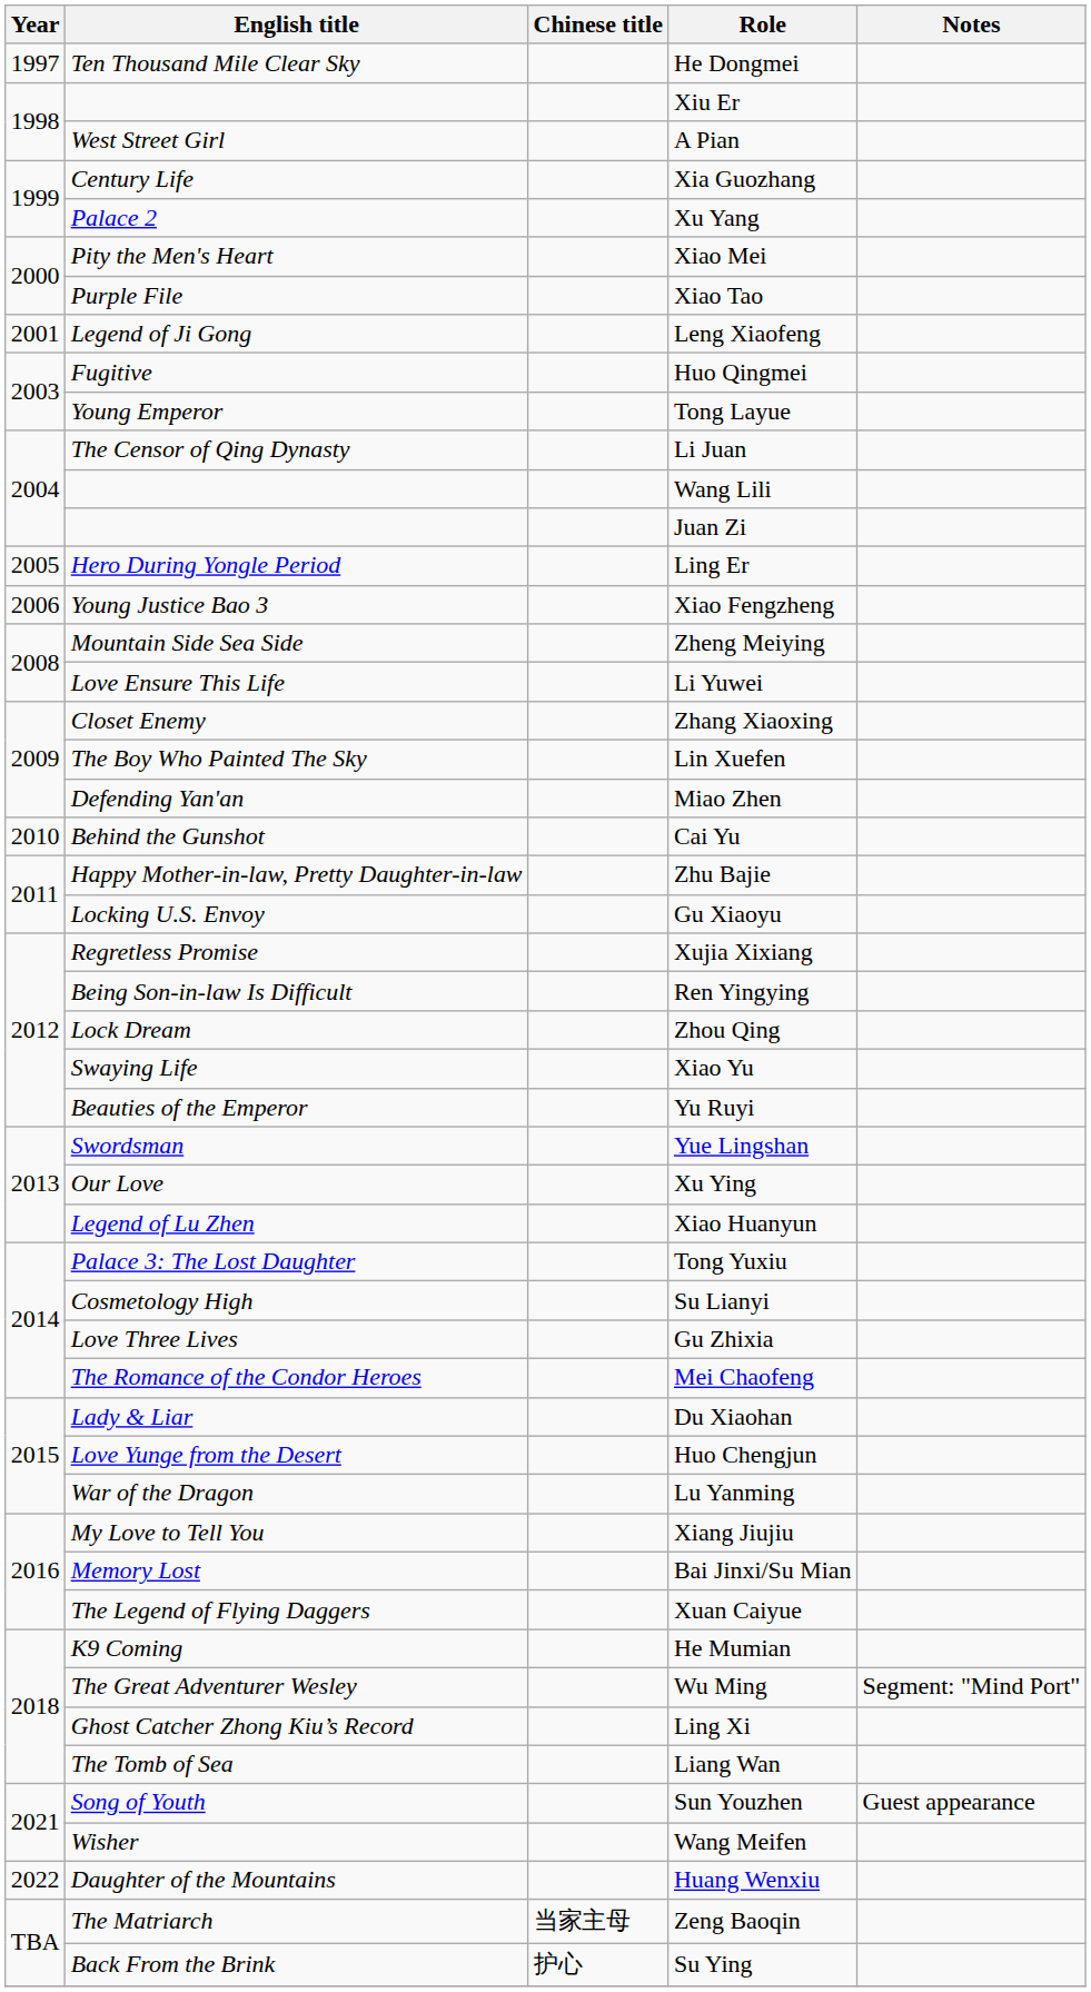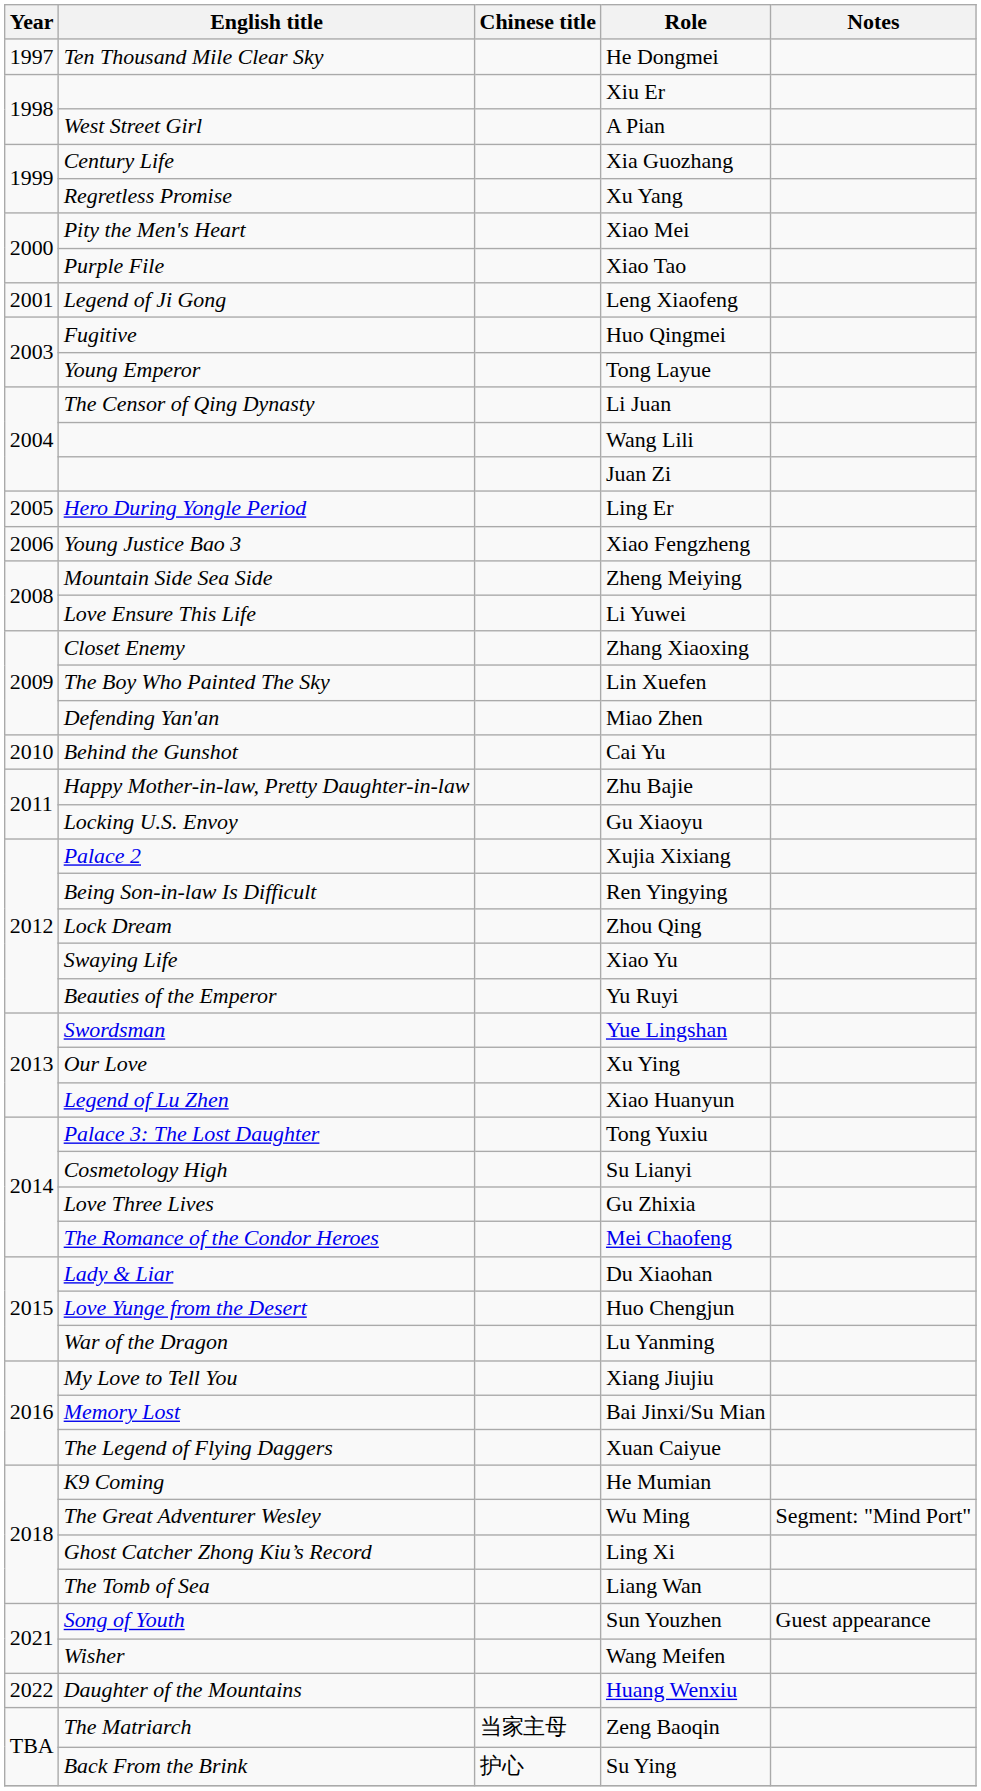 <table class="wikitable">
 <tr>
 <th>Year</th>
 <th>English title</th>
 <th>Chinese title</th>
 <th>Role</th>
 <th>Notes</th>
 </tr>
 <tr>
 <td>1997</td>
 <td><em>Ten Thousand Mile Clear Sky</em></td>
 <td></td>
 <td>He Dongmei</td>
 <td></td>
 </tr>
 <tr>
 <td rowspan="2">1998</td>
 <td></td>
 <td></td>
 <td>Xiu Er</td>
 <td></td>
 </tr>
 <tr>
 <td><em>West Street Girl</em></td>
 <td></td>
 <td>A Pian</td>
 <td></td>
 </tr>
 <tr>
 <td rowspan="2">1999</td>
 <td><em>Century Life</em></td>
 <td></td>
 <td>Xia Guozhang</td>
 <td></td>
 </tr>
 <tr>
-<td><em><a href='#'>Palace 2</a></em></td>
+<td><em>Regretless Promise</em></td>
 <td></td>
 <td>Xu Yang</td>
 <td></td>
 </tr>
 <tr>
 <td rowspan="2">2000</td>
 <td><em>Pity the Men's Heart</em></td>
 <td></td>
 <td>Xiao Mei</td>
 <td></td>
 </tr>
 <tr>
 <td><em>Purple File</em></td>
 <td></td>
 <td>Xiao Tao</td>
 <td></td>
 </tr>
 <tr>
 <td>2001</td>
 <td><em>Legend of Ji Gong</em></td>
 <td></td>
 <td>Leng Xiaofeng</td>
 <td></td>
 </tr>
 <tr>
 <td rowspan="2">2003</td>
 <td><em>Fugitive</em></td>
 <td></td>
 <td>Huo Qingmei</td>
 <td></td>
 </tr>
 <tr>
 <td><em>Young Emperor</em></td>
 <td></td>
 <td>Tong Layue</td>
 <td></td>
 </tr>
 <tr>
 <td rowspan="3">2004</td>
 <td><em>The Censor of Qing Dynasty</em></td>
 <td></td>
 <td>Li Juan</td>
 <td></td>
 </tr>
 <tr>
 <td></td>
 <td></td>
 <td>Wang Lili</td>
 <td></td>
 </tr>
 <tr>
 <td></td>
 <td></td>
 <td>Juan Zi</td>
 <td></td>
 </tr>
 <tr>
 <td>2005</td>
 <td><em><a href='#'>Hero During Yongle Period</a></em></td>
 <td></td>
 <td>Ling Er</td>
 <td></td>
 </tr>
 <tr>
 <td>2006</td>
 <td><em>Young Justice Bao 3</em></td>
 <td></td>
 <td>Xiao Fengzheng</td>
 <td></td>
 </tr>
 <tr>
 <td rowspan="2">2008</td>
 <td><em>Mountain Side Sea Side</em></td>
 <td></td>
 <td>Zheng Meiying</td>
 <td></td>
 </tr>
 <tr>
 <td><em>Love Ensure This Life</em></td>
 <td></td>
 <td>Li Yuwei</td>
 <td></td>
 </tr>
 <tr>
 <td rowspan="3">2009</td>
 <td><em>Closet Enemy</em></td>
 <td></td>
 <td>Zhang Xiaoxing</td>
 <td></td>
 </tr>
 <tr>
 <td><em>The Boy Who Painted The Sky</em></td>
 <td></td>
 <td>Lin Xuefen</td>
 <td></td>
 </tr>
 <tr>
 <td><em>Defending Yan'an</em></td>
 <td></td>
 <td>Miao Zhen</td>
 <td></td>
 </tr>
 <tr>
 <td>2010</td>
 <td><em>Behind the Gunshot</em></td>
 <td></td>
 <td>Cai Yu</td>
 <td></td>
 </tr>
 <tr>
 <td rowspan="2">2011</td>
 <td><em>Happy Mother-in-law, Pretty Daughter-in-law</em></td>
 <td></td>
 <td>Zhu Bajie</td>
 <td></td>
 </tr>
 <tr>
 <td><em>Locking U.S. Envoy</em></td>
 <td></td>
 <td>Gu Xiaoyu</td>
 <td></td>
 </tr>
 <tr>
 <td rowspan="5">2012</td>
-<td><em>Regretless Promise</em></td>
+<td><em><a href='#'>Palace 2</a></em></td>
 <td></td>
 <td>Xujia Xixiang</td>
 <td></td>
 </tr>
 <tr>
 <td><em>Being Son-in-law Is Difficult</em></td>
 <td></td>
 <td>Ren Yingying</td>
 <td></td>
 </tr>
 <tr>
 <td><em>Lock Dream</em></td>
 <td></td>
 <td>Zhou Qing</td>
 <td></td>
 </tr>
 <tr>
 <td><em>Swaying Life</em></td>
 <td></td>
 <td>Xiao Yu</td>
 <td></td>
 </tr>
 <tr>
 <td><em>Beauties of the Emperor</em></td>
 <td></td>
 <td>Yu Ruyi</td>
 <td></td>
 </tr>
 <tr>
 <td rowspan="3">2013</td>
 <td><em><a href='#'>Swordsman</a></em></td>
 <td></td>
 <td><a href='#'>Yue Lingshan</a></td>
 <td></td>
 </tr>
 <tr>
 <td><em>Our Love</em></td>
 <td></td>
 <td>Xu Ying</td>
 <td></td>
 </tr>
 <tr>
 <td><em><a href='#'>Legend of Lu Zhen</a></em></td>
 <td></td>
 <td>Xiao Huanyun</td>
 <td></td>
 </tr>
 <tr>
 <td rowspan="4">2014</td>
 <td><em><a href='#'>Palace 3: The Lost Daughter</a></em></td>
 <td></td>
 <td>Tong Yuxiu</td>
 <td></td>
 </tr>
 <tr>
 <td><em>Cosmetology High</em></td>
 <td></td>
 <td>Su Lianyi</td>
 <td></td>
 </tr>
 <tr>
 <td><em>Love Three Lives</em></td>
 <td></td>
 <td>Gu Zhixia</td>
 <td></td>
 </tr>
 <tr>
 <td><em><a href='#'>The Romance of the Condor Heroes</a></em></td>
 <td></td>
 <td><a href='#'>Mei Chaofeng</a></td>
 <td></td>
 </tr>
 <tr>
 <td rowspan="3">2015</td>
 <td><em><a href='#'>Lady & Liar</a></em></td>
 <td></td>
 <td>Du Xiaohan</td>
 <td></td>
 </tr>
 <tr>
 <td><em><a href='#'>Love Yunge from the Desert</a></em></td>
 <td></td>
 <td>Huo Chengjun</td>
 <td></td>
 </tr>
 <tr>
 <td><em>War of the Dragon</em></td>
 <td></td>
 <td>Lu Yanming</td>
 <td></td>
 </tr>
 <tr>
 <td rowspan="3">2016</td>
 <td><em>My Love to Tell You</em></td>
 <td></td>
 <td>Xiang Jiujiu</td>
 <td></td>
 </tr>
 <tr>
 <td><em><a href='#'>Memory Lost</a></em></td>
 <td></td>
 <td>Bai Jinxi/Su Mian</td>
 <td></td>
 </tr>
 <tr>
 <td><em>The Legend of Flying Daggers</em></td>
 <td></td>
 <td>Xuan Caiyue</td>
 <td></td>
 </tr>
 <tr>
 <td rowspan="4">2018</td>
 <td><em>K9 Coming</em></td>
 <td></td>
 <td>He Mumian</td>
 <td></td>
 </tr>
 <tr>
 <td><em>The Great Adventurer Wesley</em></td>
 <td></td>
 <td>Wu Ming</td>
 <td>Segment: "Mind Port"</td>
 </tr>
 <tr>
 <td><em>Ghost Catcher Zhong Kiu’s Record</em></td>
 <td></td>
 <td>Ling Xi</td>
 <td></td>
 </tr>
 <tr>
 <td><em>The Tomb of Sea</em></td>
 <td></td>
 <td>Liang Wan</td>
 <td></td>
 </tr>
 <tr>
 <td rowspan="2">2021</td>
 <td><em><a href='#'>Song of Youth</a></em></td>
 <td></td>
 <td>Sun Youzhen</td>
 <td>Guest appearance</td>
 </tr>
 <tr>
 <td><em>Wisher</em></td>
 <td></td>
 <td>Wang Meifen</td>
 <td></td>
 </tr>
 <tr>
 <td>2022</td>
 <td><em>Daughter of the Mountains</em></td>
 <td></td>
 <td><a href='#'>Huang Wenxiu</a></td>
 <td></td>
 </tr>
 <tr>
 <td rowspan="2">TBA</td>
 <td><em>The Matriarch</em></td>
 <td>当家主母</td>
 <td>Zeng Baoqin</td>
 <td></td>
 </tr>
 <tr>
 <td><em>Back From the Brink</em></td>
 <td>护心</td>
 <td>Su Ying</td>
 <td></td>
 </tr>
 <tr>
 </tr>
 </table>
